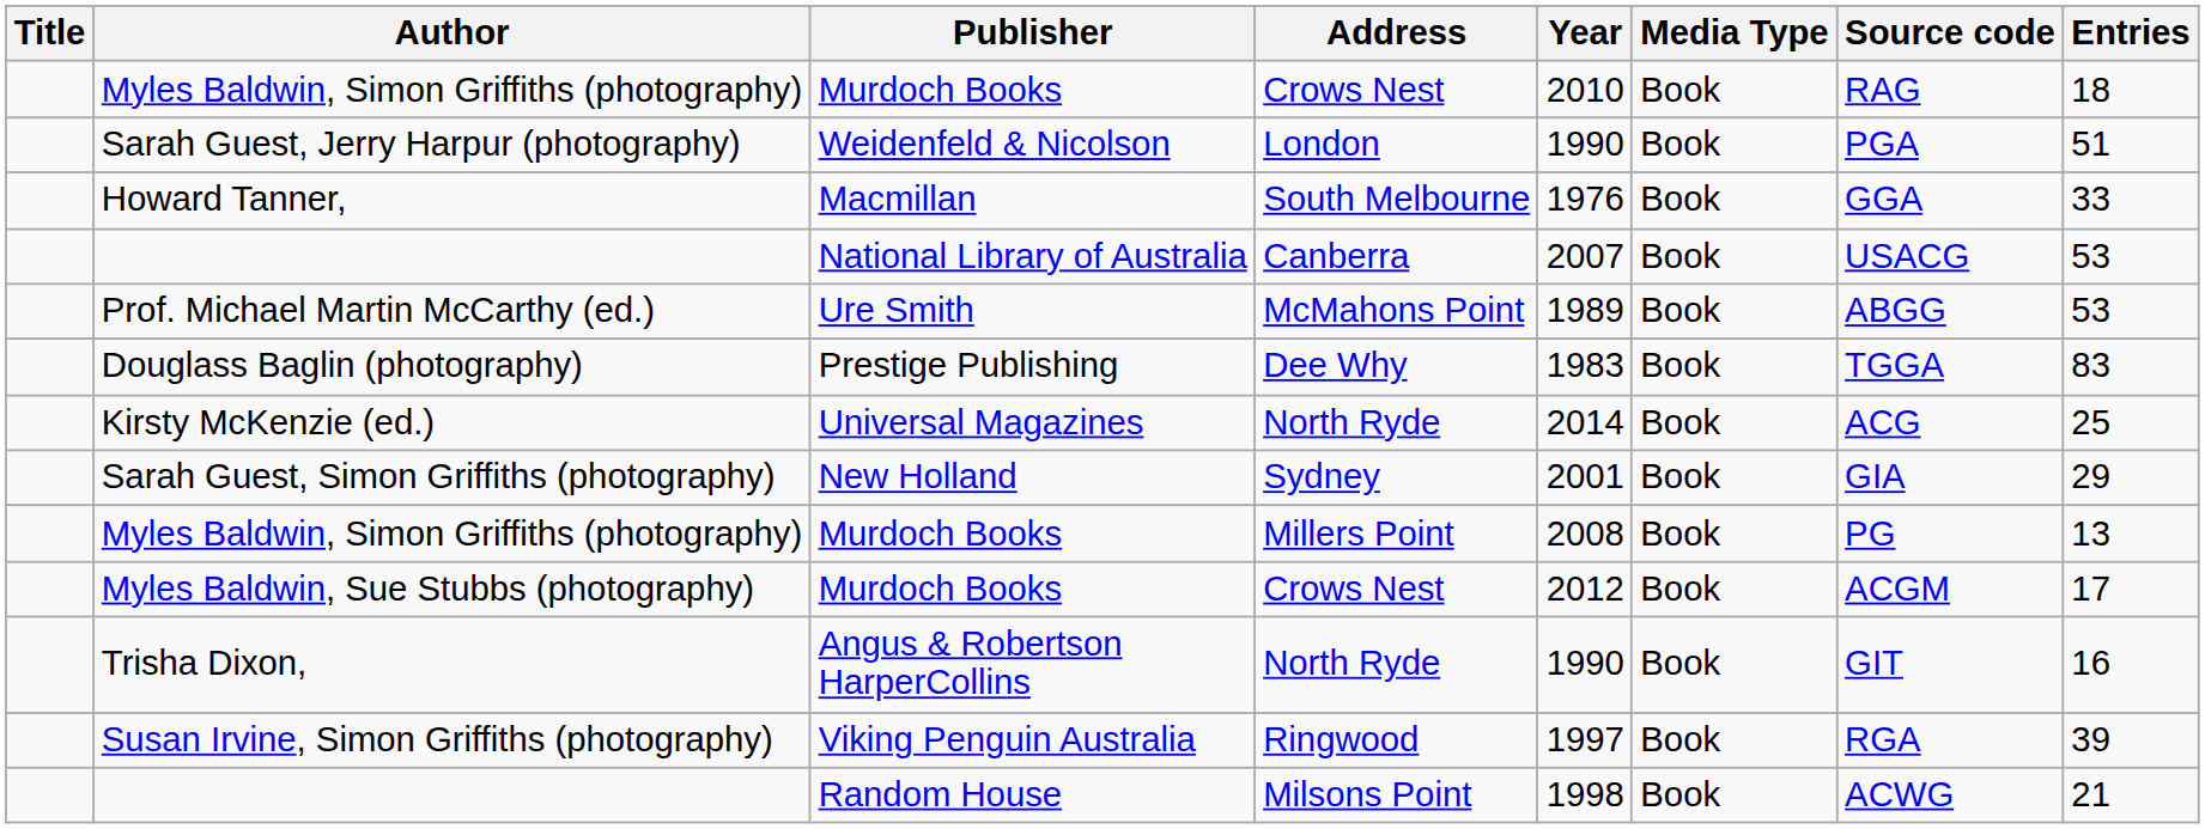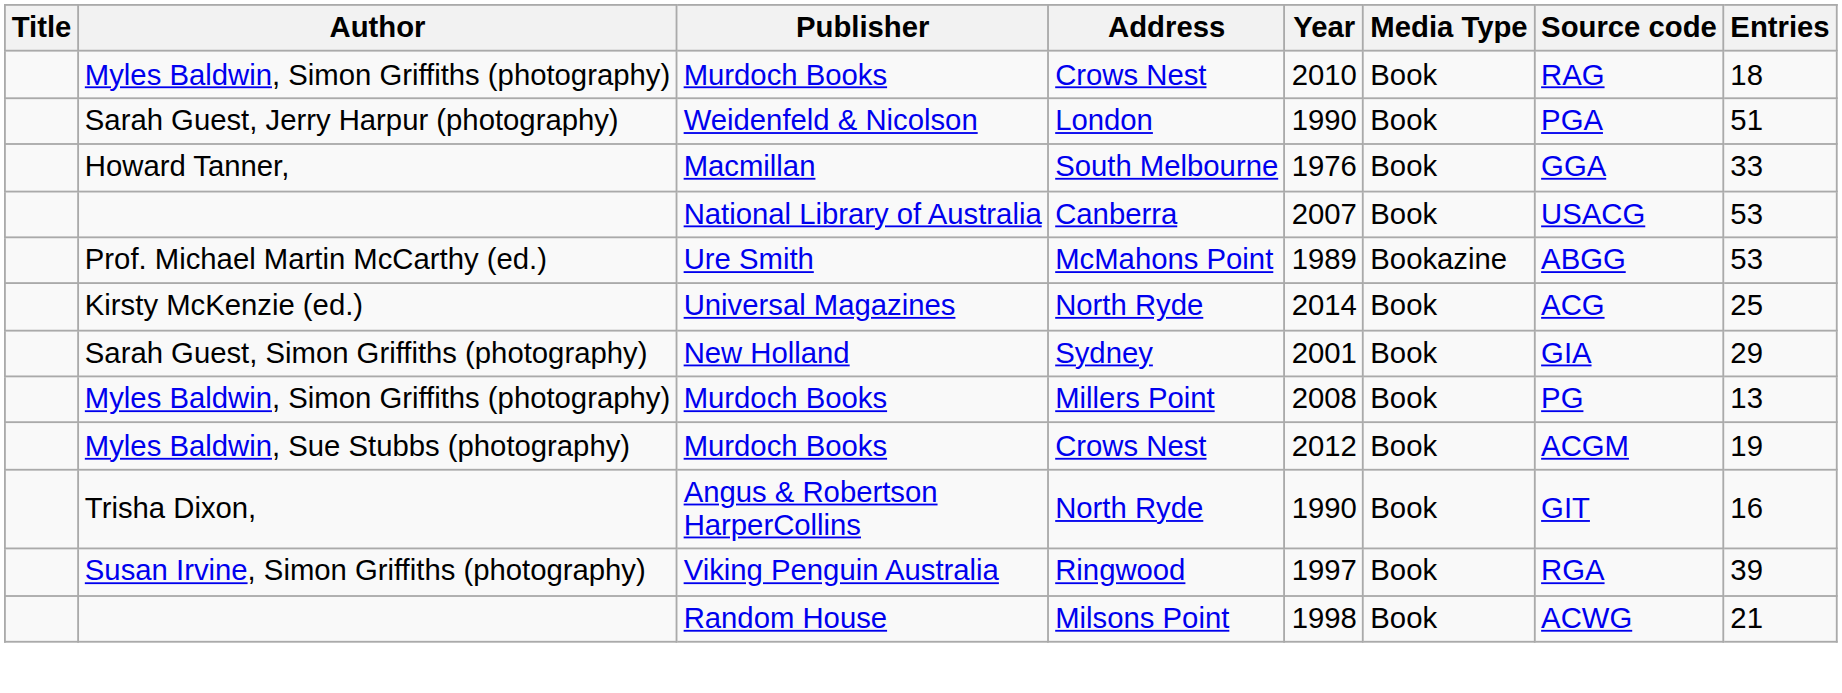 <table class="wikitable sortable">
 <tr>
 <th>Title</th>
 <th>Author</th>
 <th>Publisher</th>
 <th>Address</th>
 <th>Year</th>
 <th>Media Type</th>
 <th>Source code</th>
 <th>Entries</th>
 </tr>
 <tr>
 <td></td>
 <td data-sort-value="0207RAG##"><a href='#'>Myles Baldwin</a>, Simon Griffiths (photography)</td>
 <td><a href='#'>Murdoch Books</a></td>
 <td><a href='#'>Crows Nest</a></td>
 <td>2010</td>
 <td>Book</td>
 <td><a href='#'>RAG</a></td>
 <td>18</td>
 </tr>
 <tr>
 <td></td>
 <td data-sort-value="0708PGA##">Sarah Guest, Jerry Harpur (photography)</td>
 <td><a href='#'>Weidenfeld & Nicolson</a></td>
 <td><a href='#'>London</a></td>
 <td>1990</td>
 <td>Book</td>
 <td><a href='#'>PGA</a></td>
 <td>51</td>
 </tr>
 <tr>
 <td></td>
 <td data-sort-value="2002GGA##">Howard Tanner, </td>
 <td><a href='#'>Macmillan</a></td>
 <td><a href='#'>South Melbourne</a></td>
 <td>1976</td>
 <td>Book</td>
 <td><a href='#'>GGA</a></td>
 <td>33</td>
 </tr>
 <tr>
 <td></td>
 <td data-sort-value="0400USACG"></td>
 <td><a href='#'>National Library of Australia</a></td>
 <td><a href='#'>Canberra</a></td>
 <td>2007</td>
 <td>Book</td>
 <td><a href='#'>USACG</a></td>
 <td>53</td>
 </tr>
 <tr>
 <td></td>
 <td data-sort-value="1300ABGG#">Prof. Michael Martin McCarthy (ed.)</td>
 <td><a href='#'>Ure Smith</a></td>
 <td><a href='#'>McMahons Point</a></td>
 <td>1989</td>
-<td>Book</td>
+<td>Bookazine</td>
 <td><a href='#'>ABGG</a></td>
 <td>53</td>
-</tr>
-<tr>
-<td></td>
-<td data-sort-value="0200TGGA#">Douglass Baglin (photography)</td>
-<td>Prestige Publishing</td>
-<td><a href='#'>Dee Why</a></td>
-<td>1983</td>
-<td>Book</td>
-<td><a href='#'>TGGA</a></td>
-<td>83</td>
 </tr>
 <tr>
 <td></td>
 <td data-sort-value="1300ACG##">Kirsty McKenzie (ed.)</td>
 <td><a href='#'>Universal Magazines</a></td>
 <td><a href='#'>North Ryde</a></td>
 <td>2014</td>
 <td>Book</td>
 <td><a href='#'>ACG</a></td>
 <td>25</td>
 </tr>
 <tr>
 <td></td>
 <td data-sort-value="0707GIA##">Sarah Guest, Simon Griffiths (photography)</td>
 <td><a href='#'>New Holland</a></td>
 <td><a href='#'>Sydney</a></td>
 <td>2001</td>
 <td>Book</td>
 <td><a href='#'>GIA</a></td>
 <td>29</td>
 </tr>
 <tr>
 <td></td>
 <td data-sort-value="0207PG###"><a href='#'>Myles Baldwin</a>, Simon Griffiths (photography)</td>
 <td><a href='#'>Murdoch Books</a></td>
 <td><a href='#'>Millers Point</a></td>
 <td>2008</td>
 <td>Book</td>
 <td><a href='#'>PG</a></td>
 <td>13</td>
 </tr>
 <tr>
 <td></td>
 <td data-sort-value="0219ACGM#"><a href='#'>Myles Baldwin</a>, Sue Stubbs (photography)</td>
 <td><a href='#'>Murdoch Books</a></td>
 <td><a href='#'>Crows Nest</a></td>
 <td>2012</td>
 <td>Book</td>
 <td><a href='#'>ACGM</a></td>
-<td>17</td>
+<td>19</td>
 </tr>
 <tr>
 <td></td>
 <td data-sort-value="0400GIT##">Trisha Dixon, </td>
 <td><a href='#'>Angus & Robertson</a><br><a href='#'>HarperCollins</a></td>
 <td><a href='#'>North Ryde</a></td>
 <td>1990</td>
 <td>Book</td>
 <td><a href='#'>GIT</a></td>
 <td>16</td>
 </tr>
 <tr>
 <td></td>
 <td data-sort-value="0907RGA##"><a href='#'>Susan Irvine</a>, Simon Griffiths (photography)</td>
 <td><a href='#'>Viking Penguin Australia</a></td>
 <td><a href='#'>Ringwood</a></td>
 <td>1997</td>
 <td>Book</td>
 <td><a href='#'>RGA</a></td>
 <td>39</td>
 </tr>
 <tr>
 <td></td>
 <td data-sort-value="0600ACWG#"></td>
 <td><a href='#'>Random House</a></td>
 <td><a href='#'>Milsons Point</a></td>
 <td>1998</td>
 <td>Book</td>
 <td><a href='#'>ACWG</a></td>
 <td>21</td>
 </tr>
 </table>
